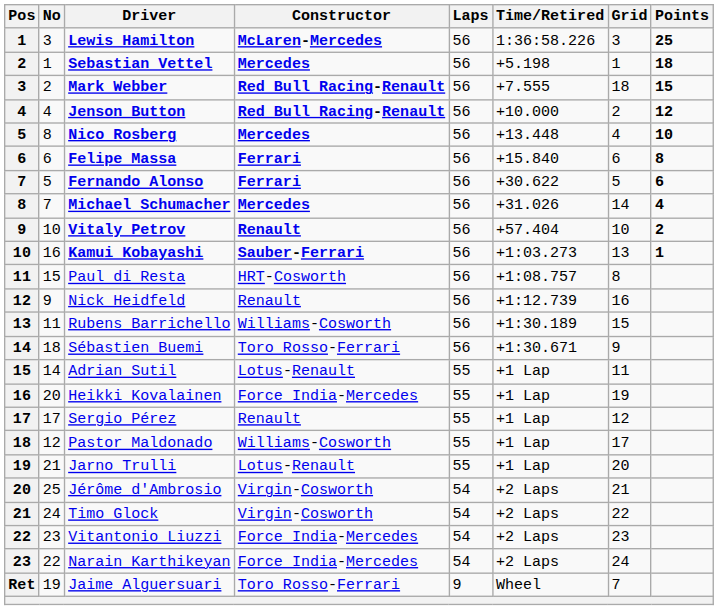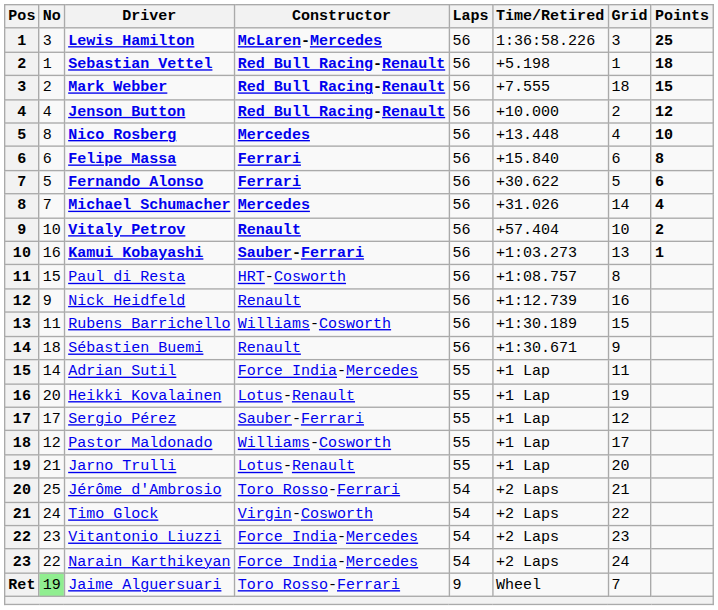 <table class="wikitable" style="font-size: 85%">
 <tr>
 <th>Pos</th>
 <th>No</th>
 <th>Driver</th>
 <th>Constructor</th>
 <th>Laps</th>
 <th>Time/Retired</th>
 <th>Grid</th>
 <th>Points</th>
 </tr>
 <tr>
 <th>1</th>
 <td>3</td>
 <td> <strong><a href='#'>Lewis Hamilton</a></strong></td>
 <td><strong><a href='#'>McLaren</a>-<a href='#'>Mercedes</a></strong></td>
 <td>56</td>
 <td>1:36:58.226</td>
 <td>3</td>
 <td><strong>25</strong></td>
 </tr>
 <tr>
 <th>2</th>
 <td>1</td>
 <td> <strong><a href='#'>Sebastian Vettel</a></strong></td>
-<td><strong><a href='#'>Mercedes</a></strong></td>
+<td><strong><a href='#'>Red Bull Racing</a>-<a href='#'>Renault</a></strong></td>
 <td>56</td>
 <td>+5.198</td>
 <td>1</td>
 <td><strong>18</strong></td>
 </tr>
 <tr>
 <th>3</th>
 <td>2</td>
 <td> <strong><a href='#'>Mark Webber</a></strong></td>
 <td><strong><a href='#'>Red Bull Racing</a>-<a href='#'>Renault</a></strong></td>
 <td>56</td>
 <td>+7.555</td>
 <td>18</td>
 <td><strong>15</strong></td>
 </tr>
 <tr>
 <th>4</th>
 <td>4</td>
 <td> <strong><a href='#'>Jenson Button</a></strong></td>
 <td><strong><a href='#'>Red Bull Racing</a>-<a href='#'>Renault</a></strong></td>
 <td>56</td>
 <td>+10.000</td>
 <td>2</td>
 <td><strong>12</strong></td>
 </tr>
 <tr>
 <th>5</th>
 <td>8</td>
 <td> <strong><a href='#'>Nico Rosberg</a></strong></td>
 <td><strong><a href='#'>Mercedes</a></strong></td>
 <td>56</td>
 <td>+13.448</td>
 <td>4</td>
 <td><strong>10</strong></td>
 </tr>
 <tr>
 <th>6</th>
 <td>6</td>
 <td> <strong><a href='#'>Felipe Massa</a></strong></td>
 <td><strong><a href='#'>Ferrari</a></strong></td>
 <td>56</td>
 <td>+15.840</td>
 <td>6</td>
 <td><strong>8</strong></td>
 </tr>
 <tr>
 <th>7</th>
 <td>5</td>
 <td> <strong><a href='#'>Fernando Alonso</a></strong></td>
 <td><strong><a href='#'>Ferrari</a></strong></td>
 <td>56</td>
 <td>+30.622</td>
 <td>5</td>
 <td><strong>6</strong></td>
 </tr>
 <tr>
 <th>8</th>
 <td>7</td>
 <td> <strong><a href='#'>Michael Schumacher</a></strong></td>
 <td><strong><a href='#'>Mercedes</a></strong></td>
 <td>56</td>
 <td>+31.026</td>
 <td>14</td>
 <td><strong>4</strong></td>
 </tr>
 <tr>
 <th>9</th>
 <td>10</td>
 <td> <strong><a href='#'>Vitaly Petrov</a></strong></td>
 <td><strong><a href='#'>Renault</a></strong></td>
 <td>56</td>
 <td>+57.404</td>
 <td>10</td>
 <td><strong>2</strong></td>
 </tr>
 <tr>
 <th>10</th>
 <td>16</td>
 <td> <strong><a href='#'>Kamui Kobayashi</a></strong></td>
 <td><strong><a href='#'>Sauber</a>-<a href='#'>Ferrari</a></strong></td>
 <td>56</td>
 <td>+1:03.273</td>
 <td>13</td>
 <td><strong>1</strong></td>
 </tr>
 <tr>
 <th>11</th>
 <td>15</td>
 <td> <a href='#'>Paul di Resta</a></td>
 <td><a href='#'>HRT</a>-<a href='#'>Cosworth</a></td>
 <td>56</td>
 <td>+1:08.757</td>
 <td>8</td>
 <td></td>
 </tr>
 <tr>
 <th>12</th>
 <td>9</td>
 <td> <a href='#'>Nick Heidfeld</a></td>
 <td><a href='#'>Renault</a></td>
 <td>56</td>
 <td>+1:12.739</td>
 <td>16</td>
 <td></td>
 </tr>
 <tr>
 <th>13</th>
 <td>11</td>
 <td> <a href='#'>Rubens Barrichello</a></td>
 <td><a href='#'>Williams</a>-<a href='#'>Cosworth</a></td>
 <td>56</td>
 <td>+1:30.189</td>
 <td>15</td>
 <td></td>
 </tr>
 <tr>
 <th>14</th>
 <td>18</td>
 <td> <a href='#'>Sébastien Buemi</a></td>
-<td><a href='#'>Toro Rosso</a>-<a href='#'>Ferrari</a></td>
+<td><a href='#'>Renault</a></td>
 <td>56</td>
 <td>+1:30.671</td>
 <td>9</td>
 <td></td>
 </tr>
 <tr>
 <th>15</th>
 <td>14</td>
 <td> <a href='#'>Adrian Sutil</a></td>
-<td><a href='#'>Lotus</a>-<a href='#'>Renault</a></td>
+<td><a href='#'>Force India</a>-<a href='#'>Mercedes</a></td>
 <td>55</td>
 <td>+1 Lap</td>
 <td>11</td>
 <td></td>
 </tr>
 <tr>
 <th>16</th>
 <td>20</td>
 <td> <a href='#'>Heikki Kovalainen</a></td>
-<td><a href='#'>Force India</a>-<a href='#'>Mercedes</a></td>
+<td><a href='#'>Lotus</a>-<a href='#'>Renault</a></td>
 <td>55</td>
 <td>+1 Lap</td>
 <td>19</td>
 <td></td>
 </tr>
 <tr>
 <th>17</th>
 <td>17</td>
 <td> <a href='#'>Sergio Pérez</a></td>
-<td><a href='#'>Renault</a></td>
+<td><a href='#'>Sauber</a>-<a href='#'>Ferrari</a></td>
 <td>55</td>
 <td>+1 Lap</td>
 <td>12</td>
 <td></td>
 </tr>
 <tr>
 <th>18</th>
 <td>12</td>
 <td> <a href='#'>Pastor Maldonado</a></td>
 <td><a href='#'>Williams</a>-<a href='#'>Cosworth</a></td>
 <td>55</td>
 <td>+1 Lap</td>
 <td>17</td>
 <td></td>
 </tr>
 <tr>
 <th>19</th>
 <td>21</td>
 <td> <a href='#'>Jarno Trulli</a></td>
 <td><a href='#'>Lotus</a>-<a href='#'>Renault</a></td>
 <td>55</td>
 <td>+1 Lap</td>
 <td>20</td>
 <td></td>
 </tr>
 <tr>
 <th>20</th>
 <td>25</td>
 <td> <a href='#'>Jérôme d'Ambrosio</a></td>
-<td><a href='#'>Virgin</a>-<a href='#'>Cosworth</a></td>
+<td><a href='#'>Toro Rosso</a>-<a href='#'>Ferrari</a></td>
 <td>54</td>
 <td>+2 Laps</td>
 <td>21</td>
 <td></td>
 </tr>
 <tr>
 <th>21</th>
 <td>24</td>
 <td> <a href='#'>Timo Glock</a></td>
 <td><a href='#'>Virgin</a>-<a href='#'>Cosworth</a></td>
 <td>54</td>
 <td>+2 Laps</td>
 <td>22</td>
 <td></td>
 </tr>
 <tr>
 <th>22</th>
 <td>23</td>
 <td> <a href='#'>Vitantonio Liuzzi</a></td>
 <td><a href='#'>Force India</a>-<a href='#'>Mercedes</a></td>
 <td>54</td>
 <td>+2 Laps</td>
 <td>23</td>
 <td></td>
 </tr>
 <tr>
 <th>23</th>
 <td>22</td>
 <td> <a href='#'>Narain Karthikeyan</a></td>
 <td><a href='#'>Force India</a>-<a href='#'>Mercedes</a></td>
 <td>54</td>
 <td>+2 Laps</td>
 <td>24</td>
 <td></td>
 </tr>
 <tr>
 <th>Ret</th>
-<td>19</td>
+<td style="background: lightgreen;">19</td>
 <td> <a href='#'>Jaime Alguersuari</a></td>
 <td><a href='#'>Toro Rosso</a>-<a href='#'>Ferrari</a></td>
 <td>9</td>
 <td>Wheel</td>
 <td>7</td>
 <td></td>
 </tr>
 <tr>
 <th colspan="8"></th>
 </tr>
 </table>
